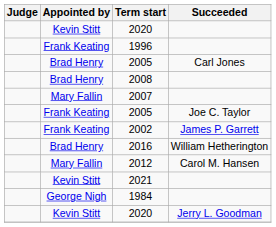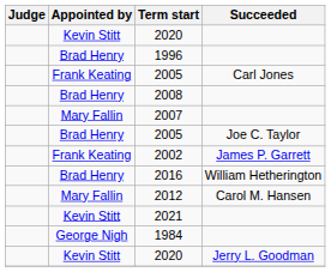 <table class="wikitable sortable" style="text-align:center">
 <tr>
 <th>Judge</th>
 <th>Appointed by</th>
 <th>Term start</th>
 <th>Succeeded</th>
 </tr>
 <tr>
 <td></td>
 <td><a href='#'>Kevin Stitt</a></td>
 <td>2020</td>
 <td></td>
 </tr>
 <tr>
 <td></td>
-<td><a href='#'>Frank Keating</a></td>
+<td><a href='#'>Brad Henry</a></td>
 <td>1996</td>
 <td></td>
 </tr>
 <tr>
 <td></td>
-<td><a href='#'>Brad Henry</a></td>
+<td><a href='#'>Frank Keating</a></td>
 <td>2005</td>
 <td>Carl Jones</td>
 </tr>
 <tr>
 <td></td>
 <td><a href='#'>Brad Henry</a></td>
 <td>2008</td>
 <td></td>
 </tr>
 <tr>
 <td></td>
 <td><a href='#'>Mary Fallin</a></td>
 <td>2007</td>
 <td></td>
 </tr>
 <tr>
 <td></td>
-<td><a href='#'>Frank Keating</a></td>
+<td><a href='#'>Brad Henry</a></td>
 <td>2005</td>
 <td>Joe C. Taylor</td>
 </tr>
 <tr>
 <td></td>
 <td><a href='#'>Frank Keating</a></td>
 <td>2002</td>
 <td><a href='#'>James P. Garrett</a></td>
 </tr>
 <tr>
 <td></td>
 <td><a href='#'>Brad Henry</a></td>
 <td>2016</td>
 <td>William Hetherington</td>
 </tr>
 <tr>
 <td></td>
 <td><a href='#'>Mary Fallin</a></td>
 <td>2012</td>
 <td>Carol M. Hansen</td>
 </tr>
 <tr>
 <td></td>
 <td><a href='#'>Kevin Stitt</a></td>
 <td>2021</td>
 <td></td>
 </tr>
 <tr>
 <td></td>
 <td><a href='#'>George Nigh</a></td>
 <td>1984</td>
 <td></td>
 </tr>
 <tr>
 <td></td>
 <td><a href='#'>Kevin Stitt</a></td>
 <td>2020</td>
 <td><a href='#'>Jerry L. Goodman</a></td>
 </tr>
 <tr>
 </tr>
 </table>
